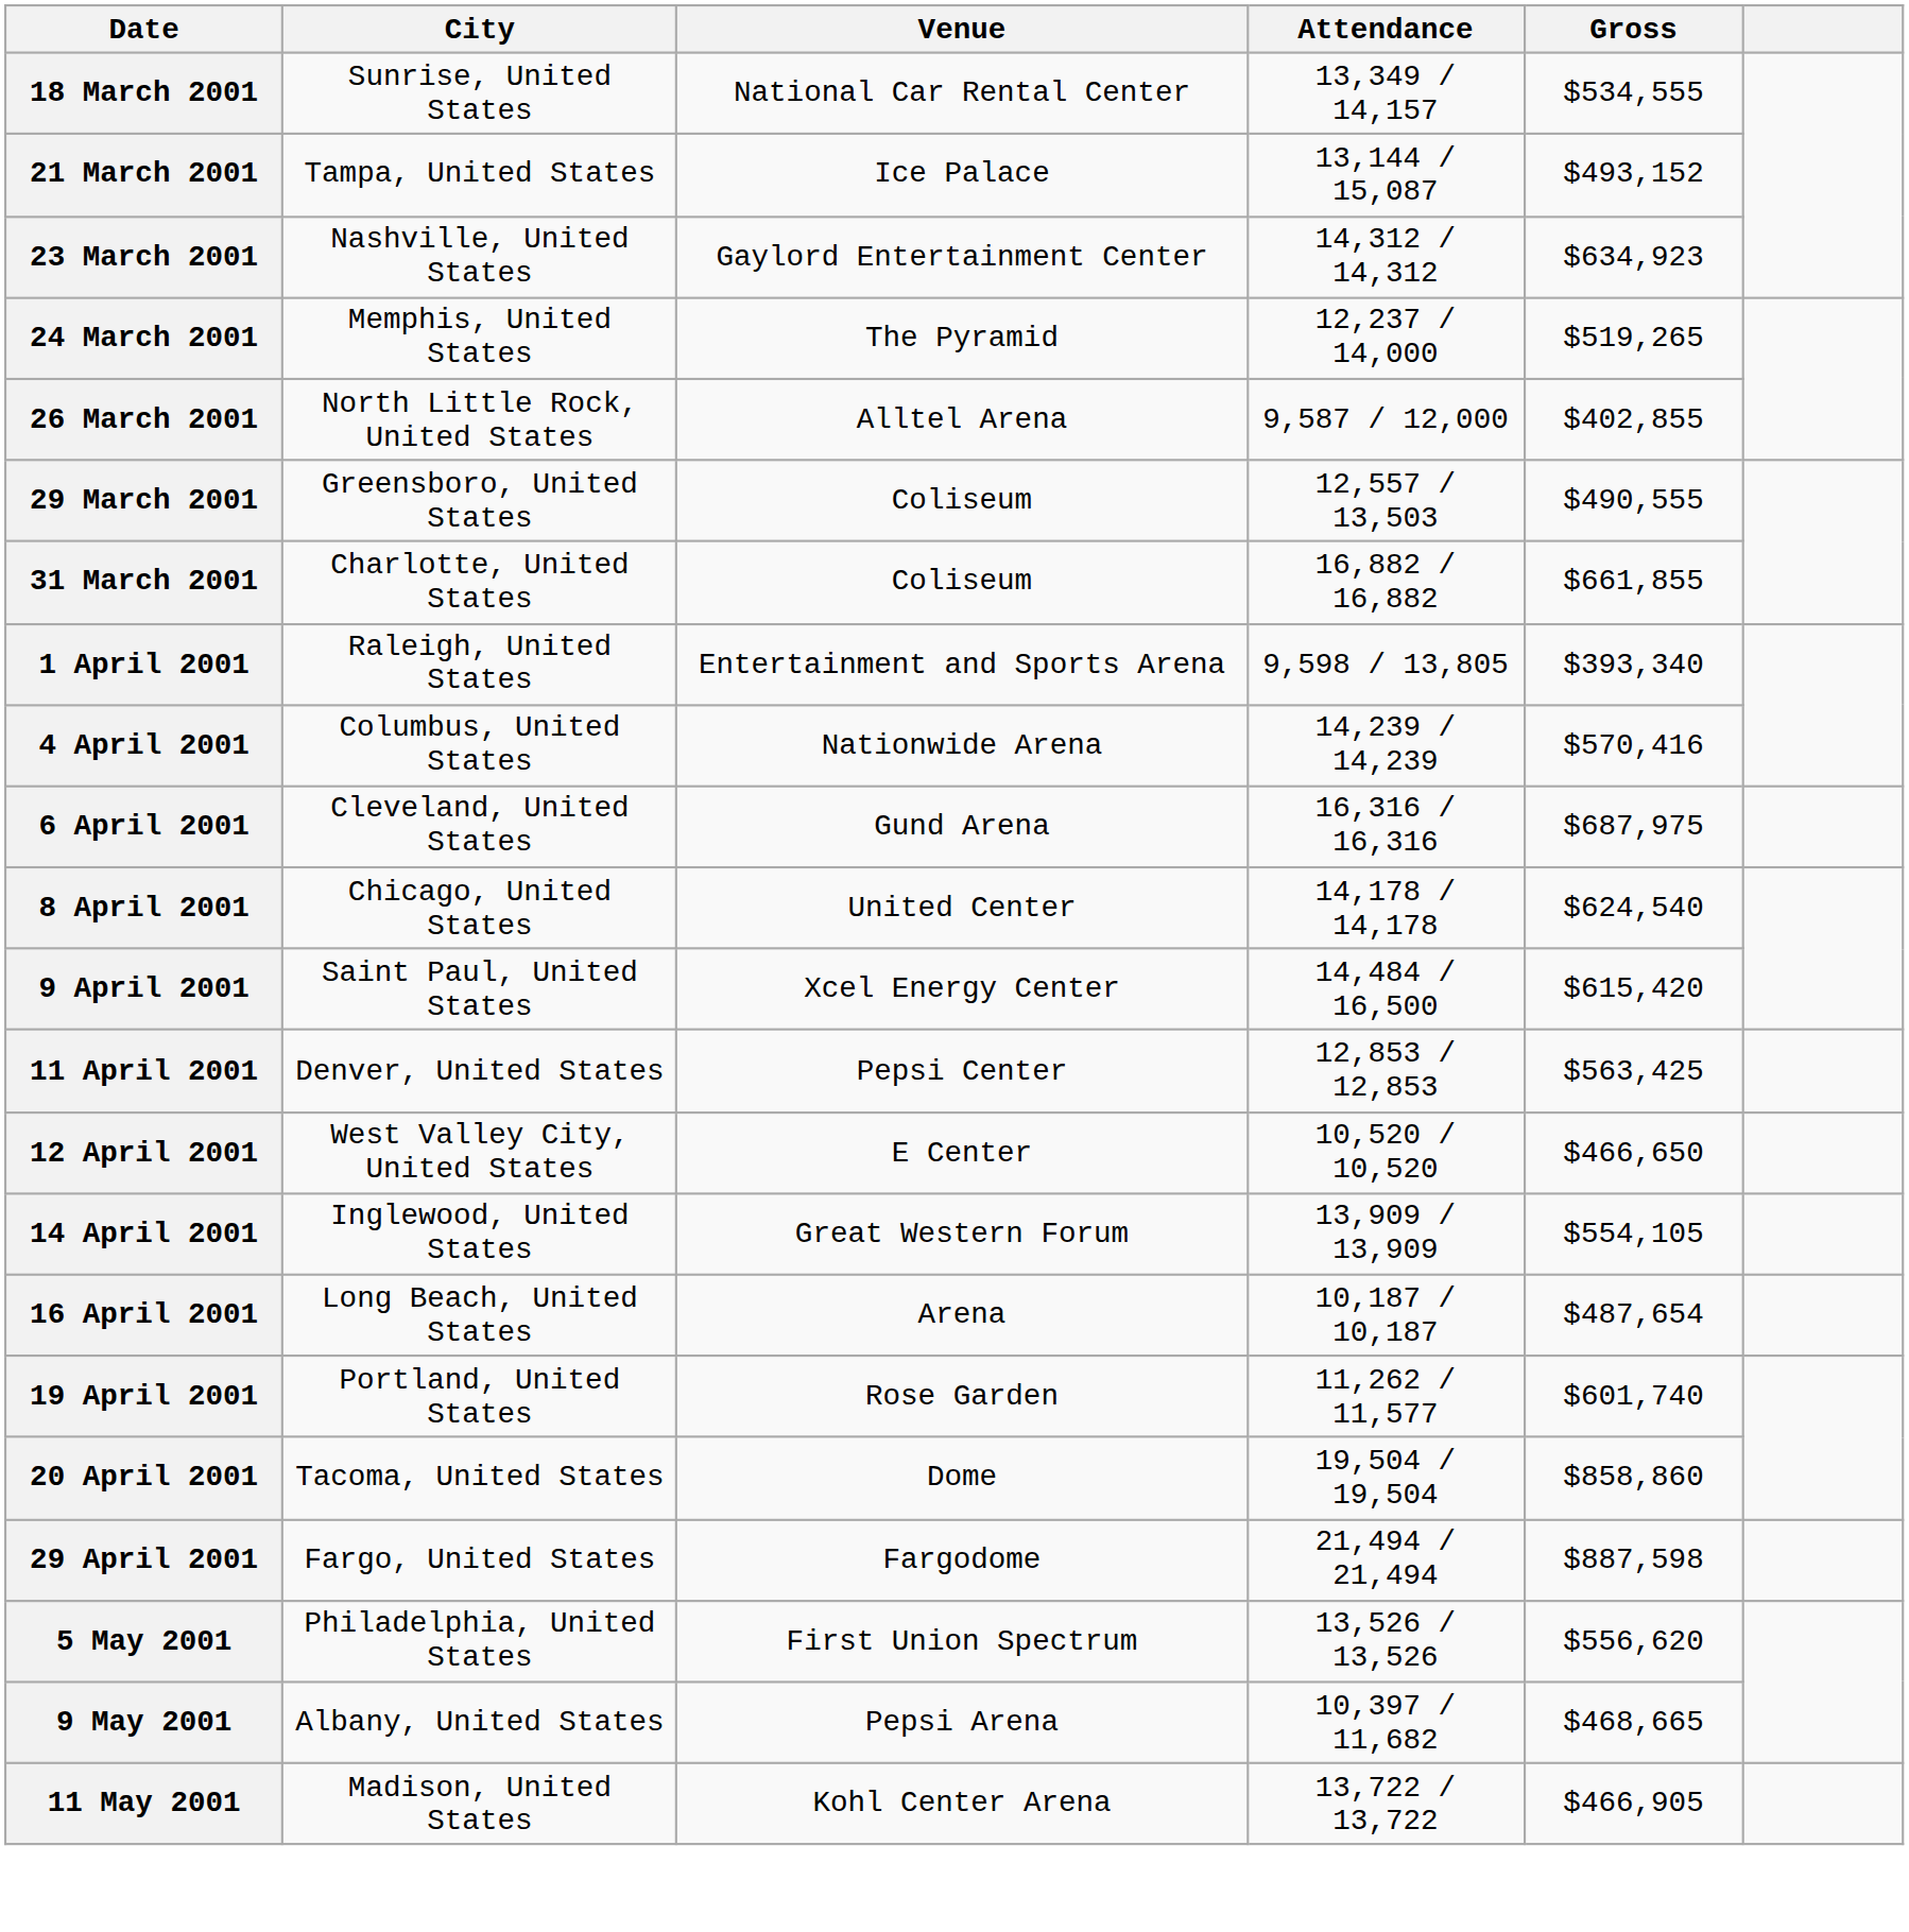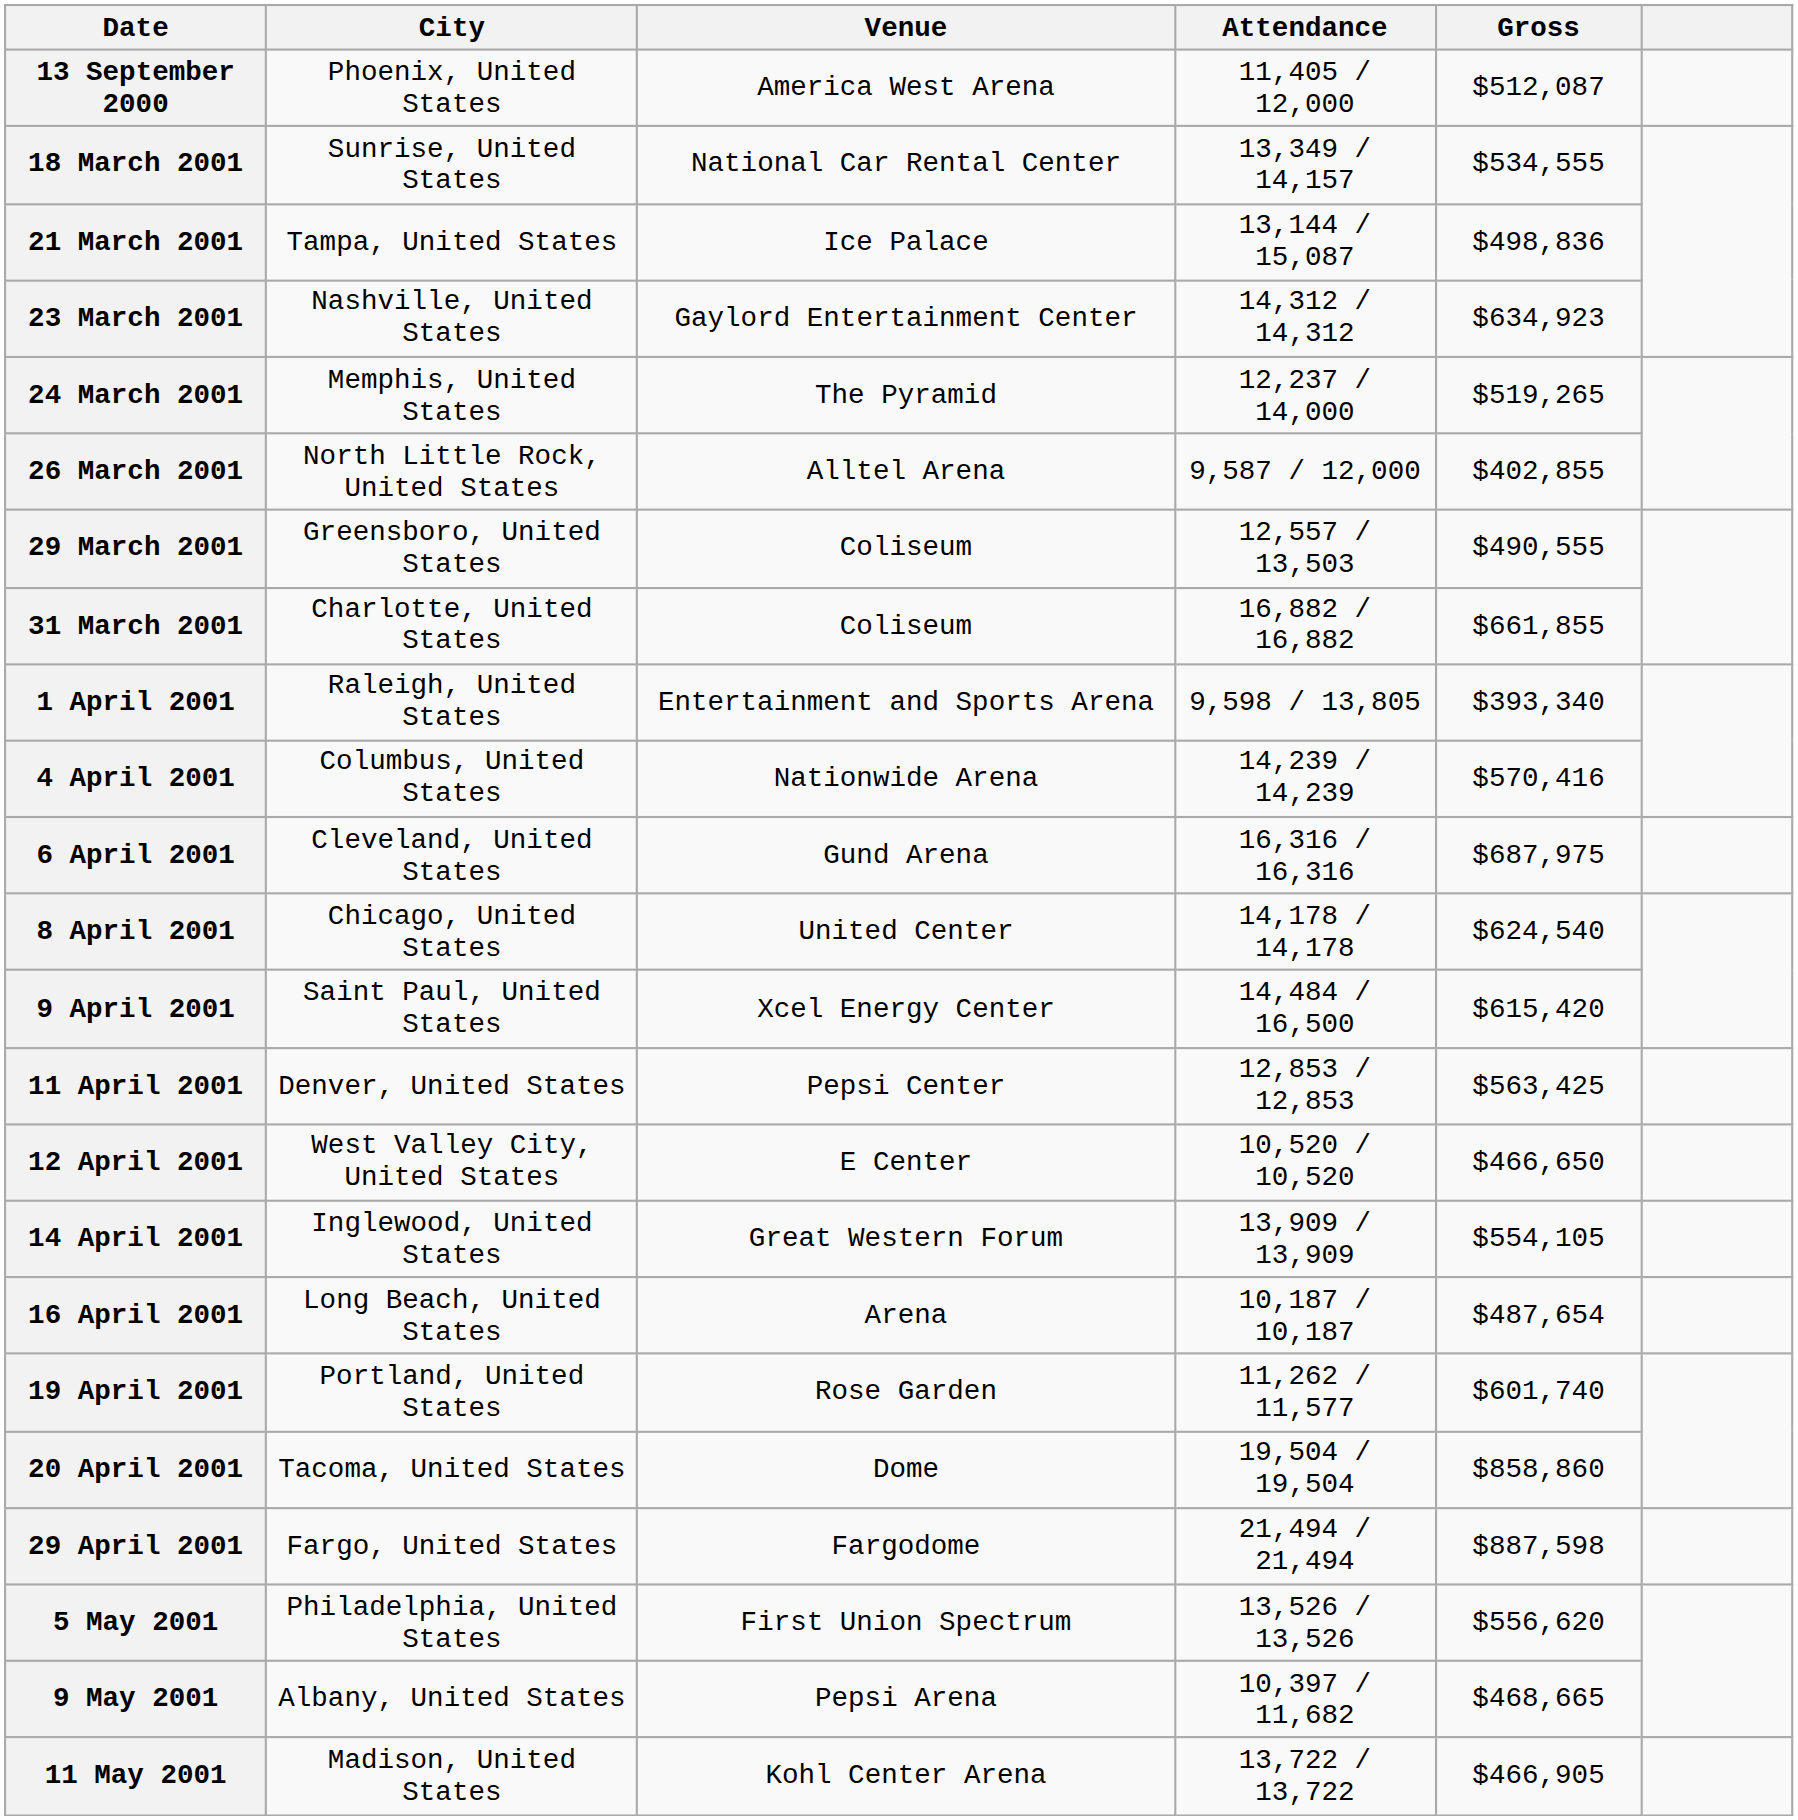 <table class="wikitable sortable plainrowheaders" style="text-align:center;">
 <tr>
 <th scope="col" style="width:9em;">Date</th>
 <th scope="col" style="width:13em;">City</th>
 <th scope="col" style="width:19em;">Venue</th>
 <th scope="col" style="width:9em;">Attendance</th>
 <th scope="col" style="width:7em;">Gross</th>
 <th scope="col" style="width:5em;" class="unsortable"></th>
+</tr>
+<tr>
+<th scope="row" style="text-align:center;">13 September 2000</th>
+<td>Phoenix, United States</td>
+<td>America West Arena</td>
+<td>11,405 / 12,000</td>
+<td>$512,087</td>
+<td></td>
 </tr>
 <tr>
 <th scope="row" style="text-align:center;">18 March 2001</th>
 <td>Sunrise, United States</td>
 <td>National Car Rental Center</td>
 <td>13,349 / 14,157</td>
 <td>$534,555</td>
 <td rowspan="3"></td>
 </tr>
 <tr>
 <th scope="row" style="text-align:center;">21 March 2001</th>
 <td>Tampa, United States</td>
 <td>Ice Palace</td>
 <td>13,144 / 15,087</td>
-<td>$493,152</td>
+<td>$498,836</td>
 </tr>
 <tr>
 <th scope="row" style="text-align:center;">23 March 2001</th>
 <td>Nashville, United States</td>
 <td>Gaylord Entertainment Center</td>
 <td>14,312 / 14,312</td>
 <td>$634,923</td>
 </tr>
 <tr>
 <th scope="row" style="text-align:center;">24 March 2001</th>
 <td>Memphis, United States</td>
 <td>The Pyramid</td>
 <td>12,237 / 14,000</td>
 <td>$519,265</td>
 <td rowspan="2"></td>
 </tr>
 <tr>
 <th scope="row" style="text-align:center;">26 March 2001</th>
 <td>North Little Rock, United States</td>
 <td>Alltel Arena</td>
 <td>9,587 / 12,000</td>
 <td>$402,855</td>
 </tr>
 <tr>
 <th scope="row" style="text-align:center;">29 March 2001</th>
 <td>Greensboro, United States</td>
 <td>Coliseum</td>
 <td>12,557 / 13,503</td>
 <td>$490,555</td>
 <td rowspan="2"></td>
 </tr>
 <tr>
 <th scope="row" style="text-align:center;">31 March 2001</th>
 <td>Charlotte, United States</td>
 <td>Coliseum</td>
 <td>16,882 / 16,882</td>
 <td>$661,855</td>
 </tr>
 <tr>
 <th scope="row" style="text-align:center;">1 April 2001</th>
 <td>Raleigh, United States</td>
 <td>Entertainment and Sports Arena</td>
 <td>9,598 / 13,805</td>
 <td>$393,340</td>
 <td rowspan="2"></td>
 </tr>
 <tr>
 <th scope="row" style="text-align:center;">4 April 2001</th>
 <td>Columbus, United States</td>
 <td>Nationwide Arena</td>
 <td>14,239 / 14,239</td>
 <td>$570,416</td>
 </tr>
 <tr>
 <th scope="row" style="text-align:center;">6 April 2001</th>
 <td>Cleveland, United States</td>
 <td>Gund Arena</td>
 <td>16,316 / 16,316</td>
 <td>$687,975</td>
 <td></td>
 </tr>
 <tr>
 <th scope="row" style="text-align:center;">8 April 2001</th>
 <td>Chicago, United States</td>
 <td>United Center</td>
 <td>14,178 / 14,178</td>
 <td>$624,540</td>
 <td rowspan="2"></td>
 </tr>
 <tr>
 <th scope="row" style="text-align:center;">9 April 2001</th>
 <td>Saint Paul, United States</td>
 <td>Xcel Energy Center</td>
 <td>14,484 / 16,500</td>
 <td>$615,420</td>
 </tr>
 <tr>
 <th scope="row" style="text-align:center;">11 April 2001</th>
 <td>Denver, United States</td>
 <td>Pepsi Center</td>
 <td>12,853 / 12,853</td>
 <td>$563,425</td>
 <td></td>
 </tr>
 <tr>
 <th scope="row" style="text-align:center;">12 April 2001</th>
 <td>West Valley City, United States</td>
 <td>E Center</td>
 <td>10,520 / 10,520</td>
 <td>$466,650</td>
 <td></td>
 </tr>
 <tr>
 <th scope="row" style="text-align:center;">14 April 2001</th>
 <td>Inglewood, United States</td>
 <td>Great Western Forum</td>
 <td>13,909 / 13,909</td>
 <td>$554,105</td>
 <td></td>
 </tr>
 <tr>
 <th scope="row" style="text-align:center;">16 April 2001</th>
 <td>Long Beach, United States</td>
 <td>Arena</td>
 <td>10,187 / 10,187</td>
 <td>$487,654</td>
 <td></td>
 </tr>
 <tr>
 <th scope="row" style="text-align:center;">19 April 2001</th>
 <td>Portland, United States</td>
 <td>Rose Garden</td>
 <td>11,262 / 11,577</td>
 <td>$601,740</td>
 <td rowspan="2"></td>
 </tr>
 <tr>
 <th scope="row" style="text-align:center;">20 April 2001</th>
 <td>Tacoma, United States</td>
 <td>Dome</td>
 <td>19,504 / 19,504</td>
 <td>$858,860</td>
 </tr>
 <tr>
 <th scope="row" style="text-align:center;">29 April 2001</th>
 <td>Fargo, United States</td>
 <td>Fargodome</td>
 <td>21,494 / 21,494</td>
 <td>$887,598</td>
 <td></td>
 </tr>
 <tr>
 <th scope="row" style="text-align:center;">5 May 2001</th>
 <td>Philadelphia, United States</td>
 <td>First Union Spectrum</td>
 <td>13,526 / 13,526</td>
 <td>$556,620</td>
 <td rowspan="2"></td>
 </tr>
 <tr>
 <th scope="row" style="text-align:center;">9 May 2001</th>
 <td>Albany, United States</td>
 <td>Pepsi Arena</td>
 <td>10,397 / 11,682</td>
 <td>$468,665</td>
 </tr>
 <tr>
 <th scope="row" style="text-align:center;">11 May 2001</th>
 <td>Madison, United States</td>
 <td>Kohl Center Arena</td>
 <td>13,722 / 13,722</td>
 <td>$466,905</td>
 <td></td>
 </tr>
 </table>
